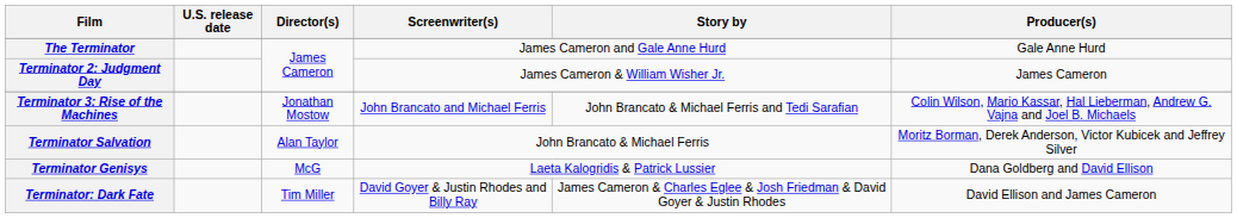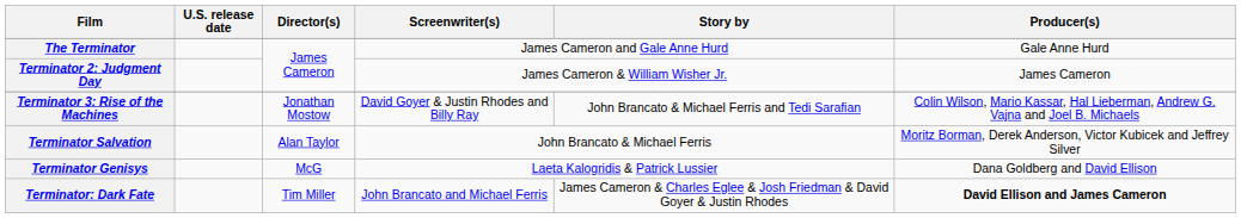 <table class="wikitable plainrowheaders" style="text-align:center" width="100%;">
 <tr>
 <th>Film</th>
 <th>U.S. release date</th>
 <th>Director(s)</th>
 <th>Screenwriter(s)</th>
 <th>Story by</th>
 <th>Producer(s)</th>
 </tr>
 <tr>
 </tr>
 <tr>
 <th scope="row"><em><a href='#'>The Terminator</a></em></th>
 <td style="text-align:left"></td>
 <td rowspan="2"><a href='#'>James Cameron</a></td>
 <td colspan="2">James Cameron and <a href='#'>Gale Anne Hurd</a></td>
 <td>Gale Anne Hurd</td>
 </tr>
 <tr>
 <th scope="row"><em><a href='#'>Terminator 2: Judgment Day</a></em></th>
 <td style="text-align:left"></td>
 <td colspan="2">James Cameron & <a href='#'>William Wisher Jr.</a></td>
 <td>James Cameron</td>
 </tr>
 <tr>
 </tr>
 <tr>
 <th scope="row"><em><a href='#'>Terminator 3: Rise of the Machines</a></em></th>
 <td style="text-align:left"></td>
 <td><a href='#'>Jonathan Mostow</a></td>
-<td><a href='#'>John Brancato and Michael Ferris</a></td>
+<td><a href='#'>David Goyer</a> & Justin Rhodes and <a href='#'>Billy Ray</a></td>
 <td>John Brancato & Michael Ferris and <a href='#'>Tedi Sarafian</a></td>
 <td><a href='#'>Colin Wilson</a>, <a href='#'>Mario Kassar</a>, <a href='#'>Hal Lieberman</a>, <a href='#'>Andrew G. Vajna</a> and <a href='#'>Joel B. Michaels</a></td>
 </tr>
 <tr>
 <th scope="row"><em><a href='#'>Terminator Salvation</a></em></th>
 <td style="text-align:left"></td>
 <td><a href='#'>Alan Taylor</a></td>
 <td colspan="2">John Brancato & Michael Ferris</td>
 <td><a href='#'>Moritz Borman</a>, Derek Anderson, Victor Kubicek and Jeffrey Silver</td>
 </tr>
 <tr>
 <th scope="row"><em><a href='#'>Terminator Genisys</a></em></th>
 <td style="text-align:left"></td>
 <td><a href='#'>McG</a></td>
 <td colspan="2"><a href='#'>Laeta Kalogridis</a> & <a href='#'>Patrick Lussier</a></td>
 <td>Dana Goldberg and <a href='#'>David Ellison</a></td>
 </tr>
 <tr>
 <th scope="row"><em><a href='#'>Terminator: Dark Fate</a></em></th>
 <td style="text-align:left"></td>
 <td><a href='#'>Tim Miller</a></td>
-<td><a href='#'>David Goyer</a> & Justin Rhodes and <a href='#'>Billy Ray</a></td>
+<td><a href='#'>John Brancato and Michael Ferris</a></td>
 <td>James Cameron & <a href='#'>Charles Eglee</a> & <a href='#'>Josh Friedman</a> & David Goyer & Justin Rhodes</td>
-<td>David Ellison and James Cameron</td>
+<td><strong>David Ellison and James Cameron</strong></td>
 </tr>
 </table>
